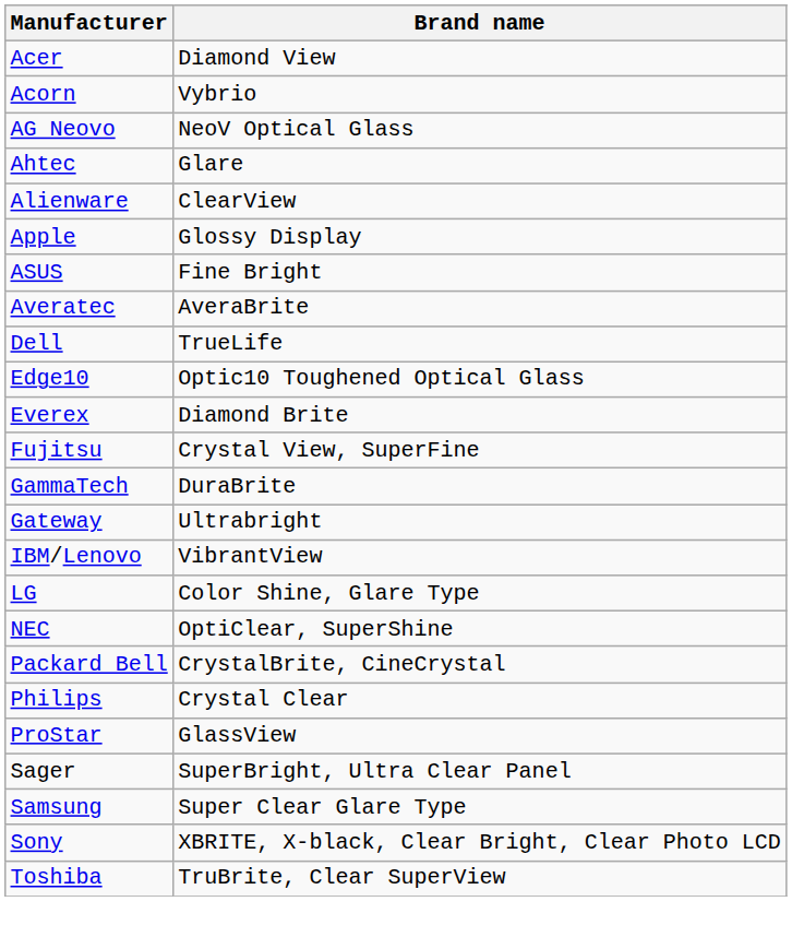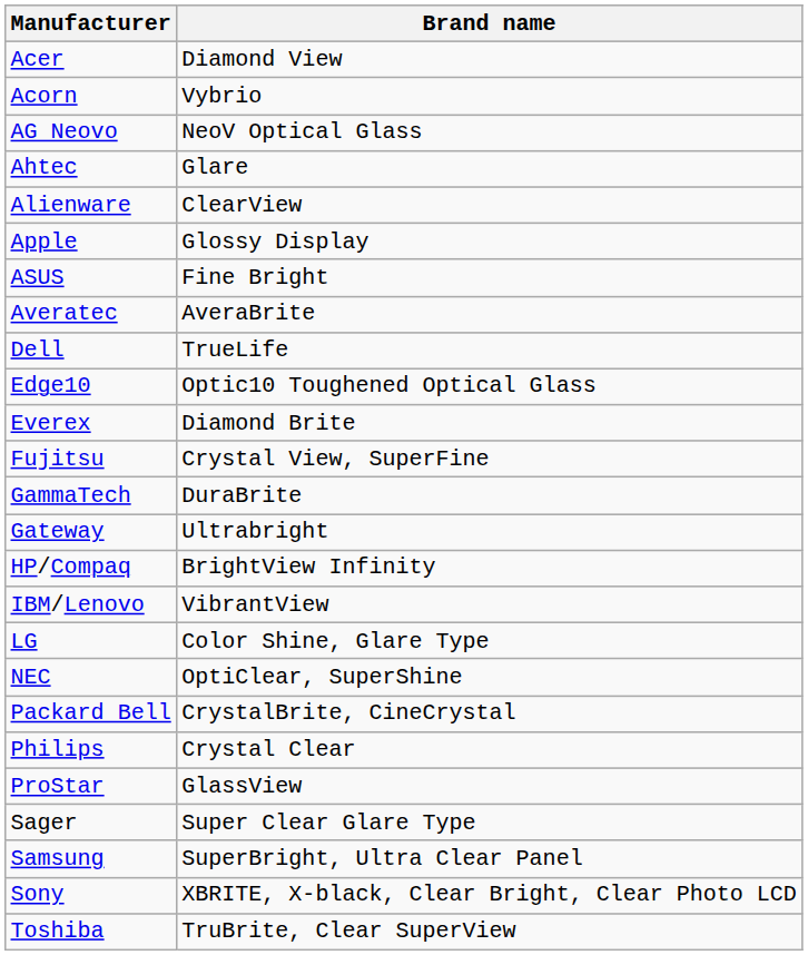 <table style="margin: 1em auto 1em auto" align="left" class="wikitable">
 <tr>
 <th>Manufacturer</th>
 <th>Brand name</th>
 </tr>
 <tr>
 <td><a href='#'>Acer</a></td>
 <td>Diamond View</td>
 </tr>
 <tr>
 <td><a href='#'>Acorn</a></td>
 <td>Vybrio</td>
 </tr>
 <tr>
 <td><a href='#'>AG Neovo</a></td>
 <td>NeoV Optical Glass</td>
 </tr>
 <tr>
 <td><a href='#'>Ahtec</a></td>
 <td>Glare</td>
 </tr>
 <tr>
 <td><a href='#'>Alienware</a></td>
 <td>ClearView</td>
 </tr>
 <tr>
 <td><a href='#'>Apple</a></td>
 <td>Glossy Display</td>
 </tr>
 <tr>
 <td><a href='#'>ASUS</a></td>
 <td>Fine Bright</td>
 </tr>
 <tr>
 <td><a href='#'>Averatec</a></td>
 <td>AveraBrite</td>
 </tr>
 <tr>
 <td><a href='#'>Dell</a></td>
 <td>TrueLife</td>
 </tr>
 <tr>
 <td><a href='#'>Edge10</a></td>
 <td>Optic10 Toughened Optical Glass</td>
 </tr>
 <tr>
 <td><a href='#'>Everex</a></td>
 <td>Diamond Brite</td>
 </tr>
 <tr>
 <td><a href='#'>Fujitsu</a></td>
 <td>Crystal View, SuperFine</td>
 </tr>
 <tr>
 <td><a href='#'>GammaTech</a></td>
 <td>DuraBrite</td>
 </tr>
 <tr>
 <td><a href='#'>Gateway</a></td>
 <td>Ultrabright</td>
 </tr>
 <tr>
+<td><a href='#'>HP</a>/<a href='#'>Compaq</a></td>
+<td>BrightView Infinity</td>
+</tr>
+<tr>
 <td><a href='#'>IBM</a>/<a href='#'>Lenovo</a></td>
 <td>VibrantView</td>
 </tr>
 <tr>
 <td><a href='#'>LG</a></td>
 <td>Color Shine, Glare Type</td>
 </tr>
 <tr>
 <td><a href='#'>NEC</a></td>
 <td>OptiClear, SuperShine</td>
 </tr>
 <tr>
 <td><a href='#'>Packard Bell</a></td>
 <td>CrystalBrite, CineCrystal</td>
 </tr>
 <tr>
 <td><a href='#'>Philips</a></td>
 <td>Crystal Clear</td>
 </tr>
 <tr>
 <td><a href='#'>ProStar</a></td>
 <td>GlassView</td>
 </tr>
 <tr>
 <td>Sager</td>
-<td>SuperBright, Ultra Clear Panel</td>
+<td>Super Clear Glare Type</td>
 </tr>
 <tr>
 <td><a href='#'>Samsung</a></td>
-<td>Super Clear Glare Type</td>
+<td>SuperBright, Ultra Clear Panel</td>
 </tr>
 <tr>
 <td><a href='#'>Sony</a></td>
 <td>XBRITE, X-black, Clear Bright, Clear Photo LCD</td>
 </tr>
 <tr>
 <td><a href='#'>Toshiba</a></td>
 <td>TruBrite, Clear SuperView</td>
 </tr>
 </table>
